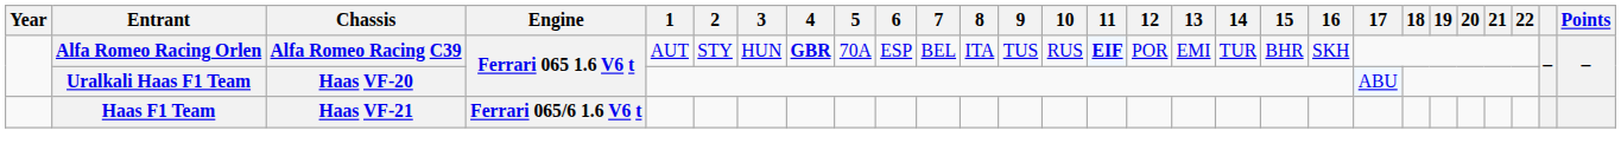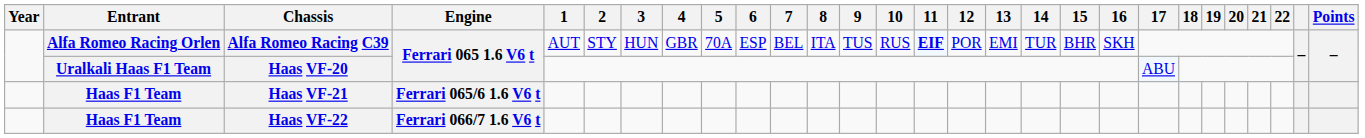 <table class="wikitable" style="font-size: 85%; text-align: center">
 <tr>
 <th>Year</th>
 <th>Entrant</th>
 <th>Chassis</th>
 <th>Engine</th>
 <th>1</th>
 <th>2</th>
 <th>3</th>
 <th>4</th>
 <th>5</th>
 <th>6</th>
 <th>7</th>
 <th>8</th>
 <th>9</th>
 <th>10</th>
 <th>11</th>
 <th>12</th>
 <th>13</th>
 <th>14</th>
 <th>15</th>
 <th>16</th>
 <th>17</th>
 <th>18</th>
 <th>19</th>
 <th>20</th>
 <th>21</th>
 <th>22</th>
 <th></th>
 <th><a href='#'>Points</a></th>
 </tr>
 <tr>
 <td rowspan=2 id=2020></td>
 <th nowrap><a href='#'>Alfa Romeo Racing Orlen</a></th>
 <th nowrap><a href='#'>Alfa Romeo Racing</a> <a href='#'>C39</a></th>
 <th rowspan=2 nowrap><a href='#'>Ferrari</a> 065 1.6 <a href='#'>V6</a> <a href='#'>t</a></th>
 <td><a href='#'>AUT</a></td>
 <td><a href='#'>STY</a></td>
 <td><a href='#'>HUN</a></td>
-<td><strong><a href='#'>GBR</a></strong></td>
+<td><a href='#'>GBR</a></td>
 <td><a href='#'>70A</a></td>
 <td><a href='#'>ESP</a></td>
 <td><a href='#'>BEL</a></td>
 <td><a href='#'>ITA</a></td>
 <td><a href='#'>TUS</a></td>
 <td><a href='#'>RUS</a></td>
 <td style="background:#F1F8FF;"><strong><a href='#'>EIF</a><br></strong></td>
 <td><a href='#'>POR</a></td>
 <td><a href='#'>EMI</a></td>
 <td><a href='#'>TUR</a></td>
 <td><a href='#'>BHR</a></td>
 <td><a href='#'>SKH</a></td>
 <td colspan=6></td>
 <th rowspan=2>–</th>
 <th rowspan=2>–</th>
 </tr>
 <tr>
 <th nowrap><a href='#'>Uralkali Haas F1 Team</a></th>
 <th nowrap><a href='#'>Haas</a> <a href='#'>VF-20</a></th>
 <td colspan=16></td>
 <td style="background:#F1F8FF;"><a href='#'>ABU</a><br></td>
 <td colspan=5></td>
 </tr>
 <tr>
 <td></td>
 <th nowrap><a href='#'>Haas F1 Team</a></th>
 <th nowrap><a href='#'>Haas</a> <a href='#'>VF-21</a></th>
 <th nowrap><a href='#'>Ferrari</a> 065/6 1.6 <a href='#'>V6</a> <a href='#'>t</a></th>
 <td></td>
 <td></td>
 <td></td>
 <td></td>
 <td></td>
 <td></td>
 <td></td>
 <td></td>
 <td></td>
 <td></td>
 <td></td>
 <td></td>
 <td></td>
 <td></td>
 <td></td>
 <td></td>
 <td></td>
 <td></td>
 <td></td>
 <td></td>
 <td></td>
 <td></td>
 <th></th>
 <th></th>
 </tr>
+<tr>
+<td></td>
+<th nowrap><a href='#'>Haas F1 Team</a></th>
+<th nowrap><a href='#'>Haas</a> <a href='#'>VF-22</a></th>
+<th nowrap><a href='#'>Ferrari</a> 066/7 1.6 <a href='#'>V6</a> <a href='#'>t</a></th>
+<td></td>
+<td></td>
+<td></td>
+<td></td>
+<td></td>
+<td></td>
+<td></td>
+<td></td>
+<td></td>
+<td></td>
+<td></td>
+<td></td>
+<td></td>
+<td></td>
+<td></td>
+<td></td>
+<td></td>
+<td></td>
+<td></td>
+<td></td>
+<td></td>
+<td></td>
+<th></th>
+<th></th>
+</tr>
 </table>
